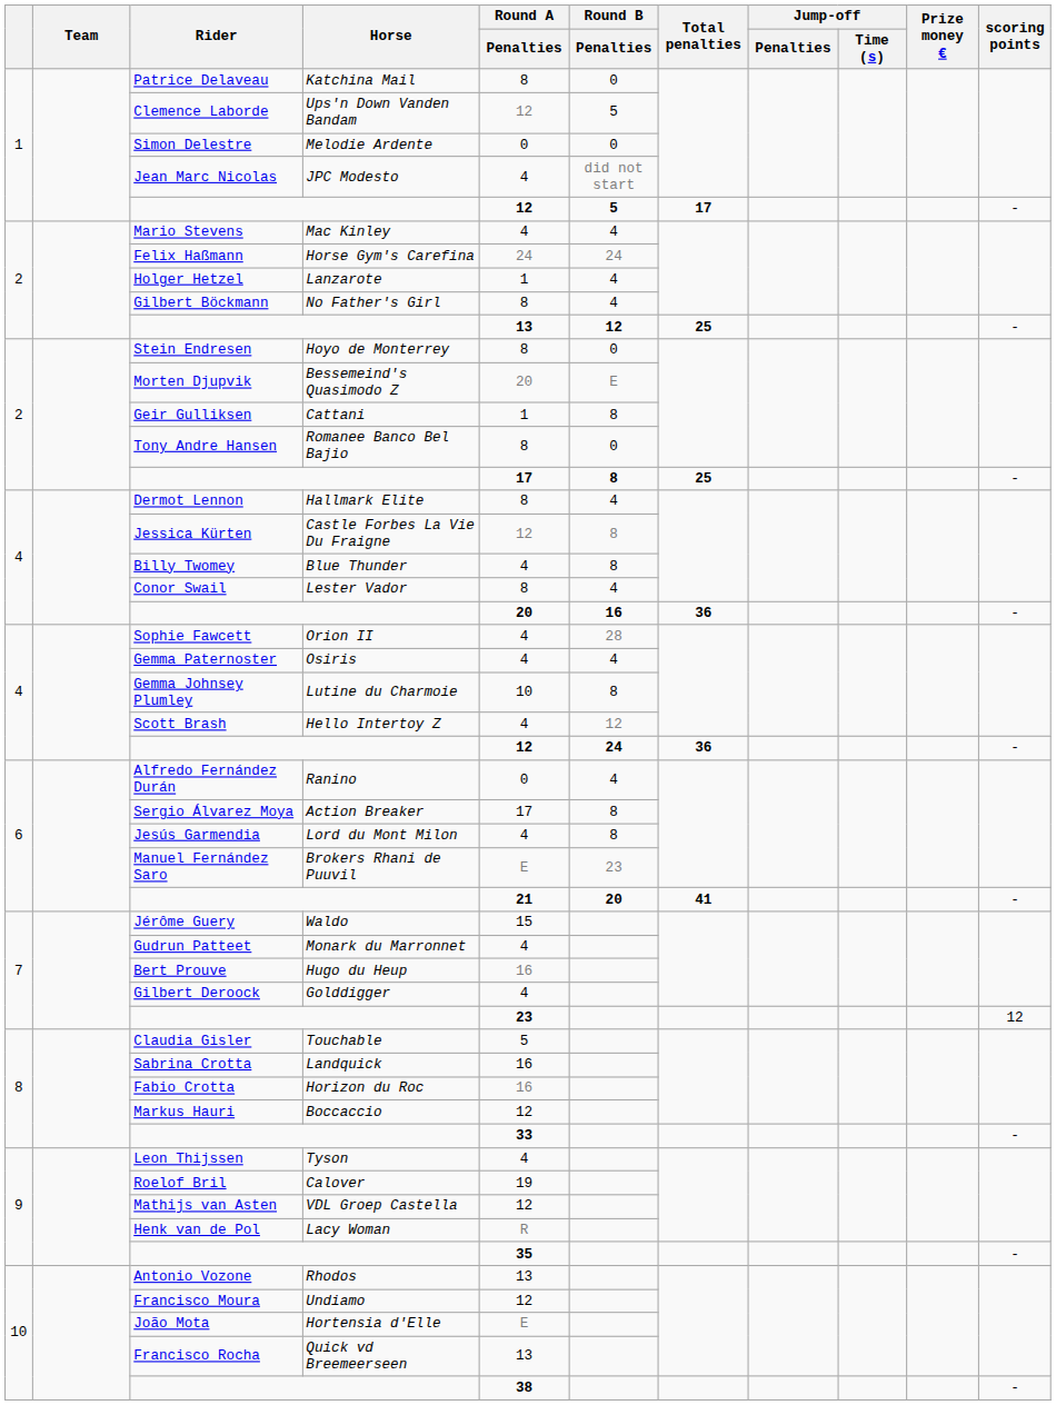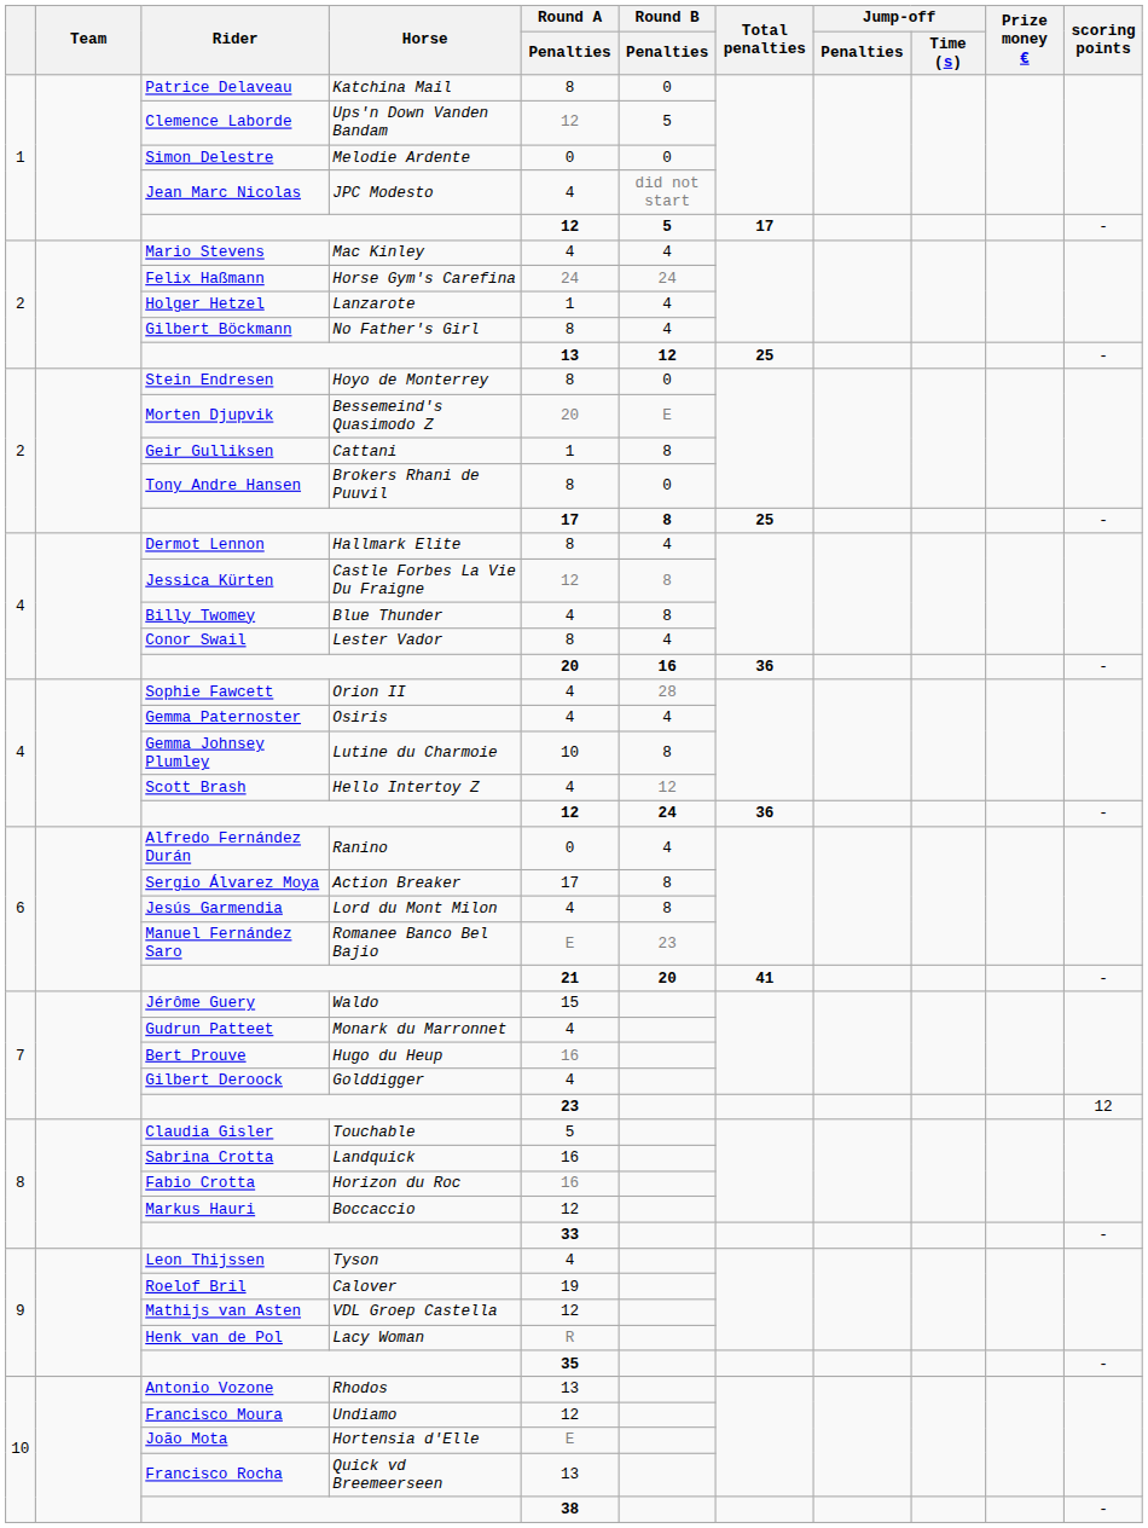 <table class="wikitable" style="font-size: 90%">
 <tr>
 <th rowspan=2 width=20></th>
 <th rowspan=2 width=125>Team</th>
 <th rowspan=2 width=200>Rider</th>
 <th rowspan=2 width=200>Horse</th>
 <th>Round A</th>
 <th>Round B</th>
 <th rowspan=2 width=75>Total penalties</th>
 <th colspan=2>Jump-off</th>
 <th rowspan=2 width=75>Prize money<br><a href='#'>€</a></th>
 <th rowspan=2 width=60>scoring<br>points</th>
 </tr>
 <tr>
 <th width=75>Penalties</th>
 <th width=75>Penalties</th>
 <th width=75>Penalties</th>
 <th width=75>Time (<a href='#'>s</a>)</th>
 </tr>
 <tr>
 <td rowspan=5 align=center>1</td>
 <td rowspan=5></td>
 <td><a href='#'>Patrice Delaveau</a></td>
 <td><em>Katchina Mail</em></td>
 <td align=center>8</td>
 <td align=center>0</td>
 <td rowspan=4></td>
 <td rowspan=4></td>
 <td rowspan=4></td>
 <td rowspan=4></td>
 <td rowspan=4></td>
 </tr>
 <tr>
 <td><a href='#'>Clemence Laborde</a></td>
 <td><em>Ups'n Down Vanden Bandam</em></td>
 <td align=center style=color:gray>12</td>
 <td align=center>5</td>
 </tr>
 <tr>
 <td><a href='#'>Simon Delestre</a></td>
 <td><em>Melodie Ardente</em></td>
 <td align=center>0</td>
 <td align=center>0</td>
 </tr>
 <tr>
 <td><a href='#'>Jean Marc Nicolas</a></td>
 <td><em>JPC Modesto</em></td>
 <td align=center>4</td>
 <td align=center style=color:gray>did not start</td>
 </tr>
 <tr>
 <td colspan=2></td>
 <td align=center><strong>12</strong></td>
 <td align=center><strong>5</strong></td>
 <td align=center><strong>17</strong></td>
 <td></td>
 <td></td>
 <td align=center></td>
 <td align=center>-</td>
 </tr>
 <tr>
 <td rowspan=5 align=center>2</td>
 <td rowspan=5></td>
 <td><a href='#'>Mario Stevens</a></td>
 <td><em>Mac Kinley</em></td>
 <td align=center>4</td>
 <td align=center>4</td>
 <td rowspan=4></td>
 <td rowspan=4></td>
 <td rowspan=4></td>
 <td rowspan=4></td>
 <td rowspan=4></td>
 </tr>
 <tr>
 <td><a href='#'>Felix Haßmann</a></td>
 <td><em>Horse Gym's Carefina</em></td>
 <td align=center style=color:gray>24</td>
 <td align=center style=color:gray>24</td>
 </tr>
 <tr>
 <td><a href='#'>Holger Hetzel</a></td>
 <td><em>Lanzarote</em></td>
 <td align=center>1</td>
 <td align=center>4</td>
 </tr>
 <tr>
 <td><a href='#'>Gilbert Böckmann</a></td>
 <td><em>No Father's Girl</em></td>
 <td align=center>8</td>
 <td align=center>4</td>
 </tr>
 <tr>
 <td colspan=2></td>
 <td align=center><strong>13</strong></td>
 <td align=center><strong>12</strong></td>
 <td align=center><strong>25</strong></td>
 <td></td>
 <td></td>
 <td></td>
 <td align=center>-</td>
 </tr>
 <tr>
 <td rowspan=5 align=center>2</td>
 <td rowspan=5></td>
 <td><a href='#'>Stein Endresen</a></td>
 <td><em>Hoyo de Monterrey</em></td>
 <td align=center>8</td>
 <td align=center>0</td>
 <td rowspan=4></td>
 <td rowspan=4></td>
 <td rowspan=4></td>
 <td rowspan=4></td>
 <td rowspan=4></td>
 </tr>
 <tr>
 <td><a href='#'>Morten Djupvik</a></td>
 <td><em>Bessemeind's Quasimodo Z</em></td>
 <td align=center style=color:gray>20</td>
 <td align=center style=color:gray>E</td>
 </tr>
 <tr>
 <td><a href='#'>Geir Gulliksen</a></td>
 <td><em>Cattani</em></td>
 <td align=center>1</td>
 <td align=center>8</td>
 </tr>
 <tr>
 <td><a href='#'>Tony Andre Hansen</a></td>
-<td><em>Romanee Banco Bel Bajio</em></td>
+<td><em>Brokers Rhani de Puuvil</em></td>
 <td align=center>8</td>
 <td align=center>0</td>
 </tr>
 <tr>
 <td colspan=2></td>
 <td align=center><strong>17</strong></td>
 <td align=center><strong>8</strong></td>
 <td align=center><strong>25</strong></td>
 <td></td>
 <td></td>
 <td></td>
 <td align=center>-</td>
 </tr>
 <tr>
 <td rowspan=5 align=center>4</td>
 <td rowspan=5></td>
 <td><a href='#'>Dermot Lennon</a></td>
 <td><em>Hallmark Elite</em></td>
 <td align=center>8</td>
 <td align=center>4</td>
 <td rowspan=4></td>
 <td rowspan=4></td>
 <td rowspan=4></td>
 <td rowspan=4></td>
 <td rowspan=4></td>
 </tr>
 <tr>
 <td><a href='#'>Jessica Kürten</a></td>
 <td><em>Castle Forbes La Vie Du Fraigne</em></td>
 <td align=center style=color:gray>12</td>
 <td align=center style=color:gray>8</td>
 </tr>
 <tr>
 <td><a href='#'>Billy Twomey</a></td>
 <td><em>Blue Thunder</em></td>
 <td align=center>4</td>
 <td align=center>8</td>
 </tr>
 <tr>
 <td><a href='#'>Conor Swail</a></td>
 <td><em>Lester Vador</em></td>
 <td align=center>8</td>
 <td align=center>4</td>
 </tr>
 <tr>
 <td colspan=2></td>
 <td align=center><strong>20</strong></td>
 <td align=center><strong>16</strong></td>
 <td align=center><strong>36</strong></td>
 <td></td>
 <td></td>
 <td align=center></td>
 <td align=center>-</td>
 </tr>
 <tr>
 <td rowspan=5 align=center>4</td>
 <td rowspan=5></td>
 <td><a href='#'>Sophie Fawcett</a></td>
 <td><em>Orion II</em></td>
 <td align=center>4</td>
 <td align=center style=color:gray>28</td>
 <td rowspan=4></td>
 <td rowspan=4></td>
 <td rowspan=4></td>
 <td rowspan=4></td>
 </tr>
 <tr>
 <td><a href='#'>Gemma Paternoster</a></td>
 <td><em>Osiris</em></td>
 <td align=center>4</td>
 <td align=center>4</td>
 </tr>
 <tr>
 <td><a href='#'>Gemma Johnsey Plumley</a></td>
 <td><em>Lutine du Charmoie</em></td>
 <td align=center>10</td>
 <td align=center>8</td>
 </tr>
 <tr>
 <td><a href='#'>Scott Brash</a></td>
 <td><em>Hello Intertoy Z</em></td>
 <td align=center>4</td>
 <td align=center style=color:gray>12</td>
 </tr>
 <tr>
 <td colspan=2></td>
 <td align=center><strong>12</strong></td>
 <td align=center><strong>24</strong></td>
 <td align=center><strong>36</strong></td>
 <td align=center></td>
 <td align=center></td>
 <td align=center></td>
 <td align=center>-</td>
 </tr>
 <tr>
 <td rowspan=5 align=center>6</td>
 <td rowspan=5></td>
 <td><a href='#'>Alfredo Fernández Durán</a></td>
 <td><em>Ranino</em></td>
 <td align=center>0</td>
 <td align=center>4</td>
 <td rowspan=4></td>
 <td rowspan=4></td>
 <td rowspan=4></td>
 <td rowspan=4></td>
 <td rowspan=4></td>
 </tr>
 <tr>
 <td><a href='#'>Sergio Álvarez Moya</a></td>
 <td><em>Action Breaker</em></td>
 <td align=center>17</td>
 <td align=center>8</td>
 </tr>
 <tr>
 <td><a href='#'>Jesús Garmendia</a></td>
 <td><em>Lord du Mont Milon</em></td>
 <td align=center>4</td>
 <td align=center>8</td>
 </tr>
 <tr>
 <td><a href='#'>Manuel Fernández Saro</a></td>
-<td><em>Brokers Rhani de Puuvil</em></td>
+<td><em>Romanee Banco Bel Bajio</em></td>
 <td align=center style=color:gray>E</td>
 <td align=center style=color:gray>23</td>
 </tr>
 <tr>
 <td colspan=2></td>
 <td align=center><strong>21</strong></td>
 <td align=center><strong>20</strong></td>
 <td align=center><strong>41</strong></td>
 <td></td>
 <td></td>
 <td></td>
 <td align=center>-</td>
 </tr>
 <tr>
 <td rowspan=5 align=center>7</td>
 <td rowspan=5></td>
 <td><a href='#'>Jérôme Guery</a></td>
 <td><em>Waldo</em></td>
 <td align=center>15</td>
 <td></td>
 <td rowspan=4></td>
 <td rowspan=4></td>
 <td rowspan=4></td>
 <td rowspan=4></td>
 <td rowspan=4></td>
 </tr>
 <tr>
 <td><a href='#'>Gudrun Patteet</a></td>
 <td><em>Monark du Marronnet</em></td>
 <td align=center>4</td>
 <td></td>
 </tr>
 <tr>
 <td><a href='#'>Bert Prouve</a></td>
 <td><em>Hugo du Heup</em></td>
 <td align=center style=color:gray>16</td>
 <td></td>
 </tr>
 <tr>
 <td><a href='#'>Gilbert Deroock</a></td>
 <td><em>Golddigger</em></td>
 <td align=center>4</td>
 <td></td>
 </tr>
 <tr>
 <td colspan=2></td>
 <td align=center><strong>23</strong></td>
 <td></td>
 <td></td>
 <td></td>
 <td></td>
 <td align=center></td>
 <td align=center>12</td>
 </tr>
 <tr>
 <td rowspan=5 align=center>8</td>
 <td rowspan=5></td>
 <td><a href='#'>Claudia Gisler</a></td>
 <td><em>Touchable</em></td>
 <td align=center>5</td>
 <td></td>
 <td rowspan=4></td>
 <td rowspan=4></td>
 <td rowspan=4></td>
 <td rowspan=4></td>
 <td rowspan=4></td>
 </tr>
 <tr>
 <td><a href='#'>Sabrina Crotta</a></td>
 <td><em>Landquick</em></td>
 <td align=center>16</td>
 <td></td>
 </tr>
 <tr>
 <td><a href='#'>Fabio Crotta</a></td>
 <td><em>Horizon du Roc</em></td>
 <td align=center style=color:gray>16</td>
 <td></td>
 </tr>
 <tr>
 <td><a href='#'>Markus Hauri</a></td>
 <td><em>Boccaccio</em></td>
 <td align=center>12</td>
 <td></td>
 </tr>
 <tr>
 <td colspan=2></td>
 <td align=center><strong>33</strong></td>
 <td></td>
 <td></td>
 <td></td>
 <td></td>
 <td align=center></td>
 <td align=center>-</td>
 </tr>
 <tr>
 <td rowspan=5 align=center>9</td>
 <td rowspan=5></td>
 <td><a href='#'>Leon Thijssen</a></td>
 <td><em>Tyson</em></td>
 <td align=center>4</td>
 <td></td>
 <td rowspan=4></td>
 <td rowspan=4></td>
 <td rowspan=4></td>
 <td rowspan=4></td>
 <td rowspan=4></td>
 </tr>
 <tr>
 <td><a href='#'>Roelof Bril</a></td>
 <td><em>Calover</em></td>
 <td align=center>19</td>
 <td></td>
 </tr>
 <tr>
 <td><a href='#'>Mathijs van Asten</a></td>
 <td><em>VDL Groep Castella</em></td>
 <td align=center>12</td>
 <td></td>
 </tr>
 <tr>
 <td><a href='#'>Henk van de Pol</a></td>
 <td><em>Lacy Woman</em></td>
 <td align=center style=color:gray>R</td>
 <td></td>
 </tr>
 <tr>
 <td colspan=2></td>
 <td align=center><strong>35</strong></td>
 <td></td>
 <td></td>
 <td></td>
 <td></td>
 <td></td>
 <td align=center>-</td>
 </tr>
 <tr>
 <td rowspan=5 align=center>10</td>
 <td rowspan=5></td>
 <td><a href='#'>Antonio Vozone</a></td>
 <td><em>Rhodos</em></td>
 <td align=center>13</td>
 <td></td>
 <td rowspan=4></td>
 <td rowspan=4></td>
 <td rowspan=4></td>
 <td rowspan=4></td>
 <td rowspan=4></td>
 </tr>
 <tr>
 <td><a href='#'>Francisco Moura</a></td>
 <td><em>Undiamo</em></td>
 <td align=center>12</td>
 <td></td>
 </tr>
 <tr>
 <td><a href='#'>João Mota</a></td>
 <td><em>Hortensia d'Elle</em></td>
 <td align=center style=color:gray>E</td>
 <td></td>
 </tr>
 <tr>
 <td><a href='#'>Francisco Rocha</a></td>
 <td><em>Quick vd Breemeerseen</em></td>
 <td align=center>13</td>
 <td></td>
 </tr>
 <tr>
 <td colspan=2></td>
 <td align=center><strong>38</strong></td>
 <td></td>
 <td></td>
 <td></td>
 <td></td>
 <td></td>
 <td align=center>-</td>
 </tr>
 <tr>
 </tr>
 </table>
